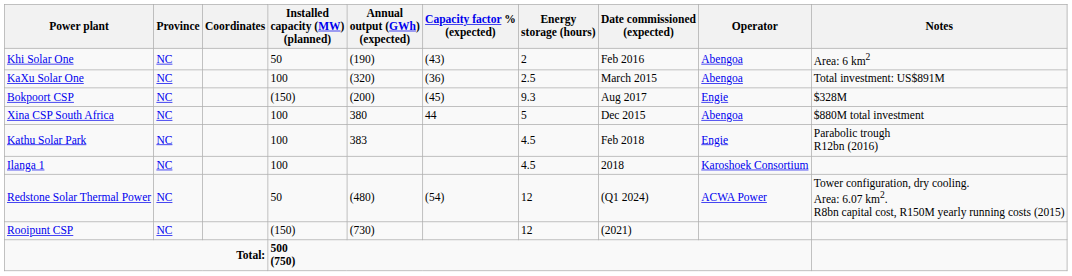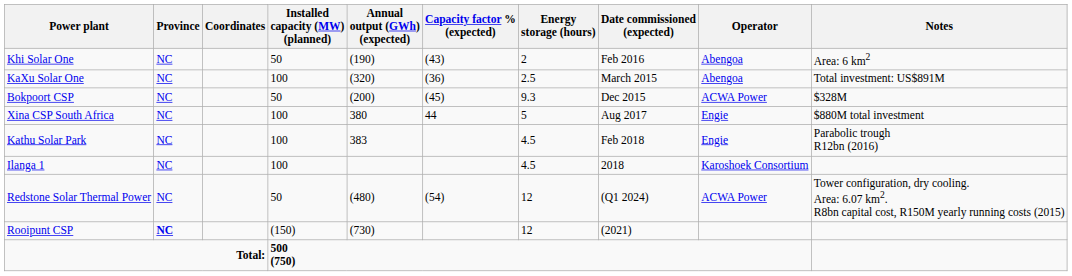 <table class="wikitable sortable" style="border:0; table-layout:fixed;">
 <tr>
 <th>Power plant</th>
 <th>Province</th>
 <th>Coordinates</th>
 <th>Installed<br>capacity (<a href='#'>MW</a>)<br>(planned)</th>
 <th>Annual<br>output (<a href='#'>GWh</a>)<br>(expected)</th>
 <th><a href='#'>Capacity factor</a> %<br>(expected)</th>
 <th>Energy<br>storage (hours)</th>
 <th>Date commissioned<br>(expected)</th>
 <th>Operator</th>
 <th>Notes</th>
 </tr>
 <tr>
 <td><a href='#'>Khi Solar One</a></td>
 <td><a href='#'>NC</a></td>
 <td></td>
 <td>50</td>
 <td>(190)</td>
 <td>(43)</td>
 <td>2</td>
 <td>Feb 2016</td>
 <td><a href='#'>Abengoa</a></td>
 <td>Area: 6 km<sup>2</sup></td>
 </tr>
 <tr>
 <td><a href='#'>KaXu Solar One</a></td>
 <td><a href='#'>NC</a></td>
 <td></td>
 <td>100</td>
 <td>(320)</td>
 <td>(36)</td>
 <td>2.5</td>
 <td>March 2015</td>
 <td><a href='#'>Abengoa</a></td>
 <td>Total investment: US$891M</td>
 </tr>
 <tr>
 <td><a href='#'>Bokpoort CSP</a></td>
 <td><a href='#'>NC</a></td>
 <td></td>
-<td>(150)</td>
+<td>50</td>
 <td>(200)</td>
 <td>(45)</td>
 <td>9.3</td>
-<td>Aug 2017</td>
-<td><a href='#'>Engie</a></td>
+<td>Dec 2015</td>
+<td><a href='#'>ACWA Power</a></td>
 <td>$328M</td>
 </tr>
 <tr>
 <td><a href='#'>Xina CSP South Africa</a></td>
 <td><a href='#'>NC</a></td>
 <td></td>
 <td>100</td>
 <td>380</td>
 <td>44</td>
 <td>5</td>
-<td>Dec 2015</td>
-<td><a href='#'>Abengoa</a></td>
+<td>Aug 2017</td>
+<td><a href='#'>Engie</a></td>
 <td>$880M total investment</td>
 </tr>
 <tr>
 <td><a href='#'>Kathu Solar Park</a></td>
 <td><a href='#'>NC</a></td>
 <td></td>
 <td>100</td>
 <td>383</td>
 <td></td>
 <td>4.5</td>
 <td>Feb 2018</td>
 <td><a href='#'>Engie</a></td>
 <td>Parabolic trough<br>R12bn (2016)</td>
 </tr>
 <tr>
 <td><a href='#'>Ilanga 1</a></td>
 <td><a href='#'>NC</a></td>
 <td></td>
 <td>100</td>
 <td></td>
 <td></td>
 <td>4.5</td>
 <td>2018</td>
 <td><a href='#'>Karoshoek Consortium</a></td>
 <td></td>
 </tr>
 <tr>
 <td><a href='#'>Redstone Solar Thermal Power</a></td>
 <td><a href='#'>NC</a></td>
 <td></td>
 <td>50</td>
 <td>(480)</td>
 <td>(54)</td>
 <td>12</td>
 <td>(Q1 2024)</td>
 <td><a href='#'>ACWA Power</a></td>
 <td>Tower configuration, dry cooling.<br>Area: 6.07 km<sup>2</sup>.<br>R8bn capital cost, R150M yearly running costs (2015)</td>
 </tr>
 <tr>
 <td><a href='#'>Rooipunt CSP</a></td>
-<td><a href='#'>NC</a></td>
+<td><strong><a href='#'>NC</a></strong></td>
 <td></td>
 <td>(150)</td>
 <td>(730)</td>
 <td></td>
 <td>12</td>
 <td>(2021)</td>
 <td></td>
 <td></td>
 </tr>
 <tr>
 <td style="text-align:right;" colspan=3><strong>Total:</strong></td>
 <td colspan="6" style="text-align:left;"><strong>500<br> (750)</strong></td>
 <td></td>
 </tr>
 </table>
